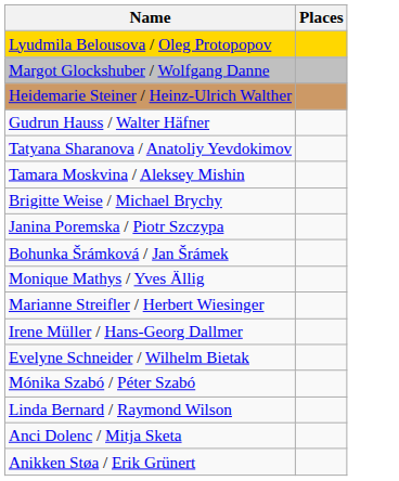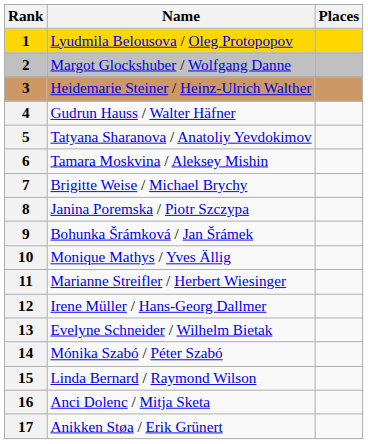 <table class="wikitable">
 <tr>
+<th>Rank</th>
 <th>Name</th>
 <th>Places</th>
 </tr>
 <tr bgcolor="gold">
+<td align="center"><strong>1</strong></td>
 <td> <a href='#'>Lyudmila Belousova</a> / <a href='#'>Oleg Protopopov</a></td>
 <td></td>
 </tr>
 <tr bgcolor="silver">
+<td align="center"><strong>2</strong></td>
 <td> <a href='#'>Margot Glockshuber</a> / <a href='#'>Wolfgang Danne</a></td>
 <td></td>
 </tr>
 <tr bgcolor="cc9966">
+<td align="center"><strong>3</strong></td>
 <td> <a href='#'>Heidemarie Steiner</a> / <a href='#'>Heinz-Ulrich Walther</a></td>
 <td></td>
 </tr>
 <tr>
+<th>4</th>
 <td> <a href='#'>Gudrun Hauss</a> / <a href='#'>Walter Häfner</a></td>
 <td></td>
 </tr>
 <tr>
+<th>5</th>
 <td> <a href='#'>Tatyana Sharanova</a> / <a href='#'>Anatoliy Yevdokimov</a></td>
 <td></td>
 </tr>
 <tr>
+<th>6</th>
 <td> <a href='#'>Tamara Moskvina</a> / <a href='#'>Aleksey Mishin</a></td>
 <td></td>
 </tr>
 <tr>
+<th>7</th>
 <td> <a href='#'>Brigitte Weise</a> / <a href='#'>Michael Brychy</a></td>
 <td></td>
 </tr>
 <tr>
+<th>8</th>
 <td> <a href='#'>Janina Poremska</a> / <a href='#'>Piotr Szczypa</a></td>
 <td></td>
 </tr>
 <tr>
+<th>9</th>
 <td> <a href='#'>Bohunka Šrámková</a> / <a href='#'>Jan Šrámek</a></td>
 <td></td>
 </tr>
 <tr>
+<th>10</th>
 <td> <a href='#'>Monique Mathys</a> / <a href='#'>Yves Ällig</a></td>
 <td></td>
 </tr>
 <tr>
+<th>11</th>
 <td> <a href='#'>Marianne Streifler</a> / <a href='#'>Herbert Wiesinger</a></td>
 <td></td>
 </tr>
 <tr>
+<th>12</th>
 <td> <a href='#'>Irene Müller</a> / <a href='#'>Hans-Georg Dallmer</a></td>
 <td></td>
 </tr>
 <tr>
+<th>13</th>
 <td> <a href='#'>Evelyne Schneider</a> / <a href='#'>Wilhelm Bietak</a></td>
 <td></td>
 </tr>
 <tr>
+<th>14</th>
 <td> <a href='#'>Mónika Szabó</a> / <a href='#'>Péter Szabó</a></td>
 <td></td>
 </tr>
 <tr>
+<th>15</th>
 <td> <a href='#'>Linda Bernard</a> / <a href='#'>Raymond Wilson</a></td>
 <td></td>
 </tr>
 <tr>
+<th>16</th>
 <td> <a href='#'>Anci Dolenc</a> / <a href='#'>Mitja Sketa</a></td>
 <td></td>
 </tr>
 <tr>
+<th>17</th>
 <td> <a href='#'>Anikken Støa</a> / <a href='#'>Erik Grünert</a></td>
 <td></td>
 </tr>
 </table>
